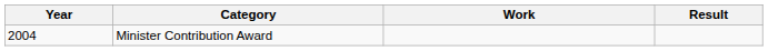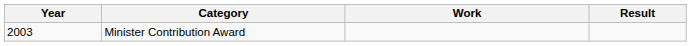 <table | width="75%" class="wikitable sortable">
 <tr>
 <th width="10%">Year</th>
 <th width="25%">Category</th>
 <th width="25%">Work</th>
 <th width="10%">Result</th>
 </tr>
 <tr>
-<td>2004</td>
+<td>2003</td>
 <td>Minister Contribution Award</td>
 <td></td>
 <td></td>
 </tr>
 </table>
